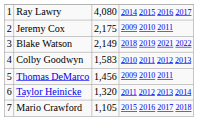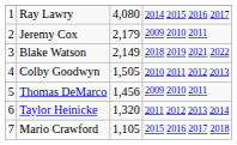 <table class="wikitable">
 <tr>
 </tr>
 <tr>
 <td>1</td>
 <td>Ray Lawry</td>
 <td>4,080</td>
 <td style="font-size:80%;"><a href='#'>2014</a> <a href='#'>2015</a> <a href='#'>2016</a> <a href='#'>2017</a></td>
 </tr>
 <tr>
 <td>2</td>
 <td>Jeremy Cox</td>
-<td>2,175</td>
+<td>2,179</td>
 <td style="font-size:80%;"><a href='#'>2009</a> <a href='#'>2010</a> <a href='#'>2011</a></td>
 </tr>
 <tr>
 <td>3</td>
 <td>Blake Watson</td>
 <td>2,149</td>
 <td style="font-size:80%;"><a href='#'>2018</a> <a href='#'>2019</a> <a href='#'>2021</a> <a href='#'>2022</a></td>
 </tr>
 <tr>
 <td>4</td>
 <td>Colby Goodwyn</td>
-<td>1,583</td>
+<td>1,505</td>
 <td style="font-size:80%;"><a href='#'>2010</a> <a href='#'>2011</a> <a href='#'>2012</a> <a href='#'>2013</a></td>
 </tr>
 <tr>
 <td>5</td>
 <td><a href='#'>Thomas DeMarco</a></td>
 <td>1,456</td>
 <td style="font-size:80%;"><a href='#'>2009</a> <a href='#'>2010</a> <a href='#'>2011</a></td>
 </tr>
 <tr>
 <td>6</td>
 <td><a href='#'>Taylor Heinicke</a></td>
 <td>1,320</td>
 <td style="font-size:80%;"><a href='#'>2011</a> <a href='#'>2012</a> <a href='#'>2013</a> <a href='#'>2014</a></td>
 </tr>
 <tr>
 <td>7</td>
 <td>Mario Crawford</td>
 <td>1,105</td>
 <td style="font-size:80%;"><a href='#'>2015</a> <a href='#'>2016</a> <a href='#'>2017</a> <a href='#'>2018</a></td>
 </tr>
 </table>
